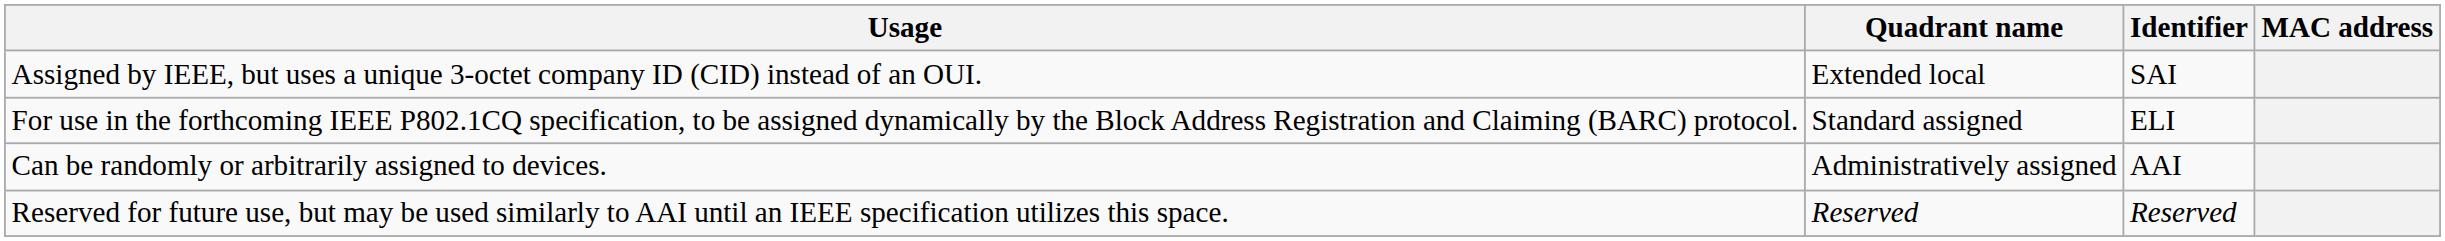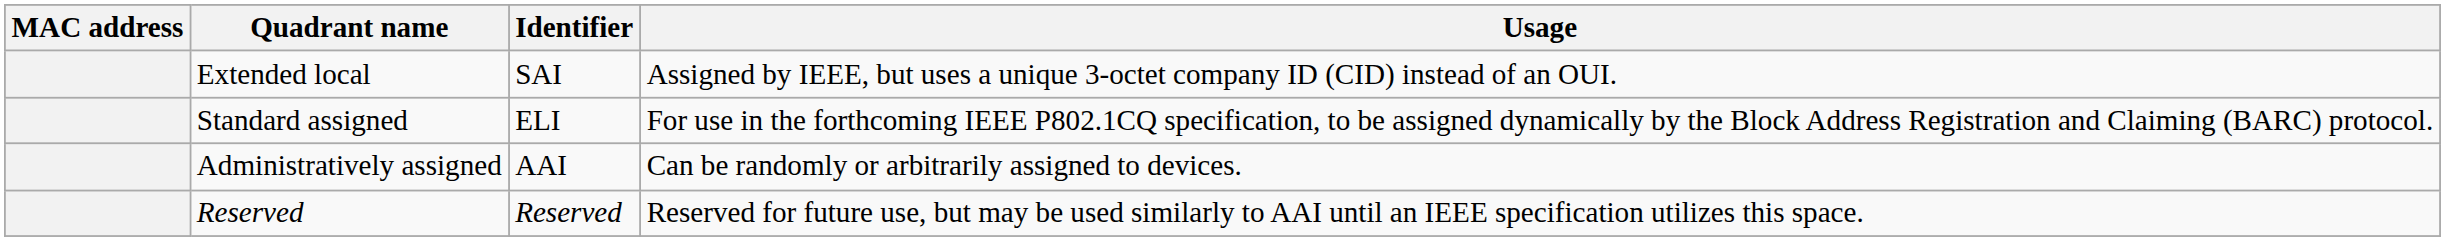 <table class="wikitable">
 <tr>
-<th>Usage</th>
+<th>MAC address</th>
 <th>Quadrant name</th>
 <th>Identifier</th>
-<th>MAC address</th>
+<th>Usage</th>
 </tr>
 <tr>
-<td>Assigned by IEEE, but uses a unique 3-octet company ID (CID) instead of an OUI.</td>
+<th></th>
 <td>Extended local</td>
 <td>SAI</td>
-<th></th>
+<td>Assigned by IEEE, but uses a unique 3-octet company ID (CID) instead of an OUI.</td>
 </tr>
 <tr>
-<td>For use in the forthcoming IEEE P802.1CQ specification, to be assigned dynamically by the Block Address Registration and Claiming (BARC) protocol.</td>
+<th></th>
 <td>Standard assigned</td>
 <td>ELI</td>
-<th></th>
+<td>For use in the forthcoming IEEE P802.1CQ specification, to be assigned dynamically by the Block Address Registration and Claiming (BARC) protocol.</td>
 </tr>
 <tr>
-<td>Can be randomly or arbitrarily assigned to devices.</td>
+<th></th>
 <td>Administratively assigned</td>
 <td>AAI</td>
-<th></th>
+<td>Can be randomly or arbitrarily assigned to devices.</td>
 </tr>
 <tr>
-<td>Reserved for future use, but may be used similarly to AAI until an IEEE specification utilizes this space.</td>
+<th></th>
 <td><em>Reserved</em></td>
 <td><em>Reserved</em></td>
-<th></th>
+<td>Reserved for future use, but may be used similarly to AAI until an IEEE specification utilizes this space.</td>
 </tr>
 </table>
